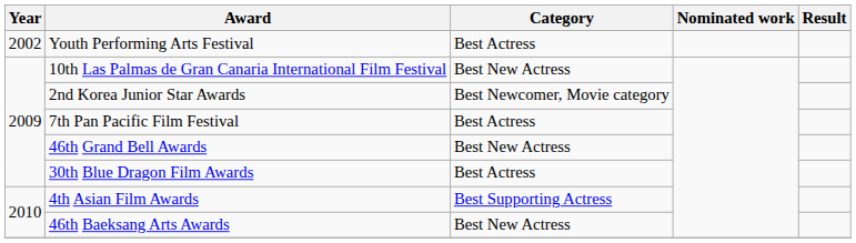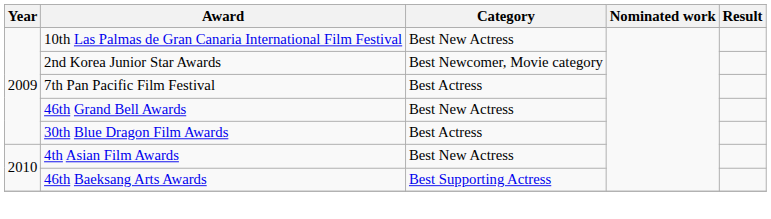 <table class="wikitable">
 <tr>
 <th>Year</th>
 <th>Award</th>
 <th>Category</th>
 <th>Nominated work</th>
 <th>Result</th>
-</tr>
-<tr>
-<td>2002</td>
-<td>Youth Performing Arts Festival</td>
-<td>Best Actress</td>
-<td></td>
-<td></td>
 </tr>
 <tr>
 <td rowspan=5>2009</td>
 <td>10th <a href='#'>Las Palmas de Gran Canaria International Film Festival</a></td>
 <td>Best New Actress</td>
 <td rowspan=7></td>
 <td></td>
 </tr>
 <tr>
 <td>2nd Korea Junior Star Awards</td>
 <td>Best Newcomer, Movie category</td>
 <td></td>
 </tr>
 <tr>
 <td>7th Pan Pacific Film Festival</td>
 <td>Best Actress</td>
 <td></td>
 </tr>
 <tr>
 <td><a href='#'>46th</a> <a href='#'>Grand Bell Awards</a></td>
 <td>Best New Actress</td>
 <td></td>
 </tr>
 <tr>
 <td><a href='#'>30th</a> <a href='#'>Blue Dragon Film Awards</a></td>
 <td>Best Actress</td>
 <td></td>
 </tr>
 <tr>
 <td rowspan=2>2010</td>
 <td><a href='#'>4th</a> <a href='#'>Asian Film Awards</a></td>
-<td><a href='#'>Best Supporting Actress</a></td>
+<td>Best New Actress</td>
 <td></td>
 </tr>
 <tr>
 <td><a href='#'>46th</a> <a href='#'>Baeksang Arts Awards</a></td>
-<td>Best New Actress</td>
+<td><a href='#'>Best Supporting Actress</a></td>
 <td></td>
 </tr>
 <tr>
 </tr>
 </table>
